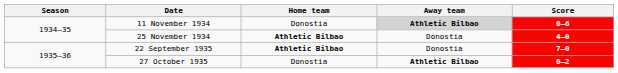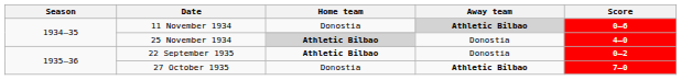 <table class="wikitable" style="width:100%; text-align: center; font-size: 11px">
 <tr>
 <th style="width:6%;">Season</th>
 <th style="width:8%;">Date</th>
 <th style="width:8%;">Home team</th>
 <th style="width:8%;">Away team</th>
 <th style="width:6%;">Score</th>
 </tr>
 <tr>
 <td rowspan=2>1934–35</td>
 <td>11 November 1934</td>
 <td>Donostia</td>
 <td style="background: lightgrey;"><strong>Athletic Bilbao</strong></td>
 <td style="text-align:center; color:#FFFFFF; background:#FF0000;"><strong>0–6</strong></td>
 </tr>
 <tr>
 <td>25 November 1934</td>
-<td><strong>Athletic Bilbao</strong></td>
+<td style="background: lightgrey;"><strong>Athletic Bilbao</strong></td>
 <td>Donostia</td>
 <td style="text-align:center; color:#FFFFFF; background:#FF0000;"><strong>4–0</strong></td>
 </tr>
 <tr>
 <td rowspan=2>1935–36</td>
 <td>22 September 1935</td>
 <td><strong>Athletic Bilbao</strong></td>
 <td>Donostia</td>
-<td style="text-align:center; color:#FFFFFF; background:#FF0000;"><strong>7–0</strong></td>
+<td style="text-align:center; color:#FFFFFF; background:#FF0000;"><strong>0–2</strong></td>
 </tr>
 <tr>
 <td>27 October 1935</td>
 <td>Donostia</td>
 <td><strong>Athletic Bilbao</strong></td>
-<td style="text-align:center; color:#FFFFFF; background:#FF0000;"><strong>0–2</strong></td>
+<td style="text-align:center; color:#FFFFFF; background:#FF0000;"><strong>7–0</strong></td>
 </tr>
 </table>
